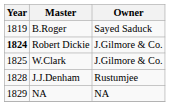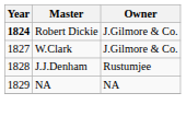 <table class=" wikitable">
 <tr>
 <th>Year</th>
 <th>Master</th>
 <th>Owner</th>
 </tr>
 <tr>
-<td>1819</td>
-<td>B.Roger</td>
-<td>Sayed Saduck</td>
-</tr>
-<tr>
 <td><strong>1824</strong></td>
 <td>Robert Dickie</td>
 <td>J.Gilmore & Co.</td>
 </tr>
 <tr>
-<td>1825</td>
+<td>1827</td>
 <td>W.Clark</td>
 <td>J.Gilmore & Co.</td>
 </tr>
 <tr>
 <td>1828</td>
 <td>J.J.Denham</td>
 <td>Rustumjee</td>
 </tr>
 <tr>
 <td>1829</td>
 <td>NA</td>
 <td>NA</td>
 </tr>
 <tr>
 </tr>
 </table>
